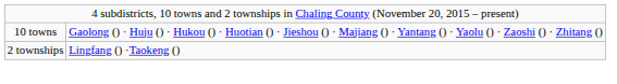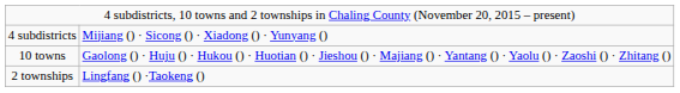 <table class="wikitable">
 <tr>
 <td style="text-align:center;" colspan="2">4 subdistricts, 10 towns and 2 townships in <a href='#'>Chaling County</a> (November 20, 2015 – present)</td>
+</tr>
+<tr align=left>
+<td align=center>4 subdistricts</td>
+<td><a href='#'>Mijiang</a> () · <a href='#'>Sicong</a> () · <a href='#'>Xiadong</a> () · <a href='#'>Yunyang</a> ()</td>
 </tr>
 <tr align=left>
 <td align=center>10 towns</td>
 <td><a href='#'>Gaolong</a> () · <a href='#'>Huju</a> () · <a href='#'>Hukou</a> () · <a href='#'>Huotian</a> () · <a href='#'>Jieshou</a> () · <a href='#'>Majiang</a> () · <a href='#'>Yantang</a> () · <a href='#'>Yaolu</a> () · <a href='#'>Zaoshi</a> () · <a href='#'>Zhitang</a> ()</td>
 </tr>
 <tr align=left>
 <td align=center>2 townships</td>
 <td><a href='#'>Lingfang</a> () ·<a href='#'>Taokeng</a> ()</td>
 </tr>
 </table>
